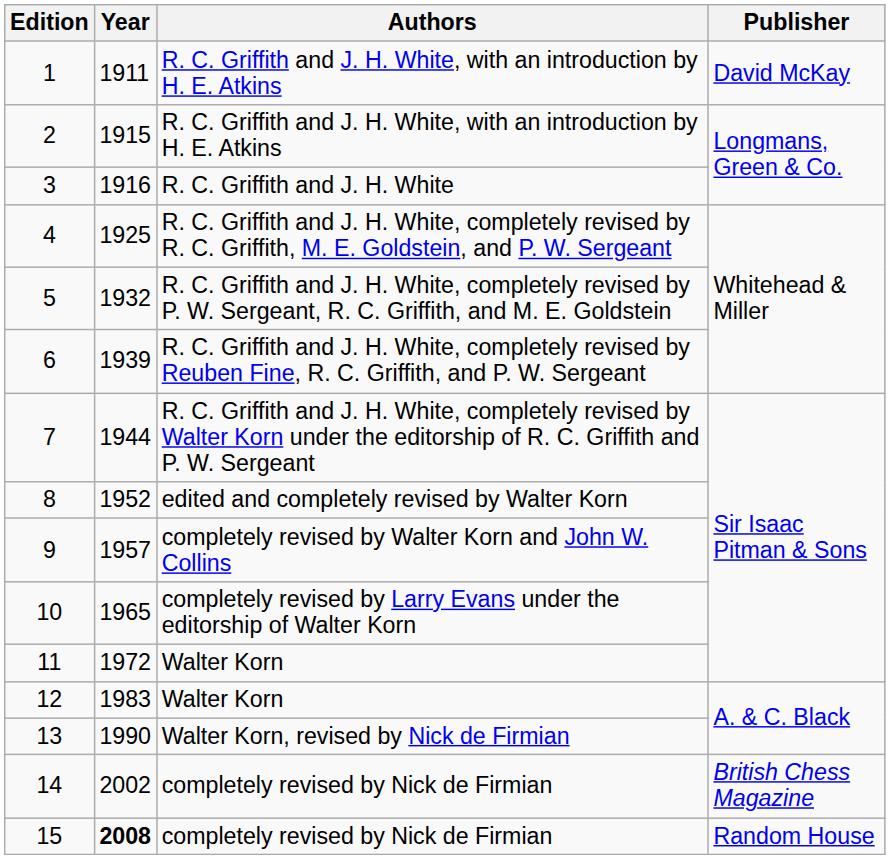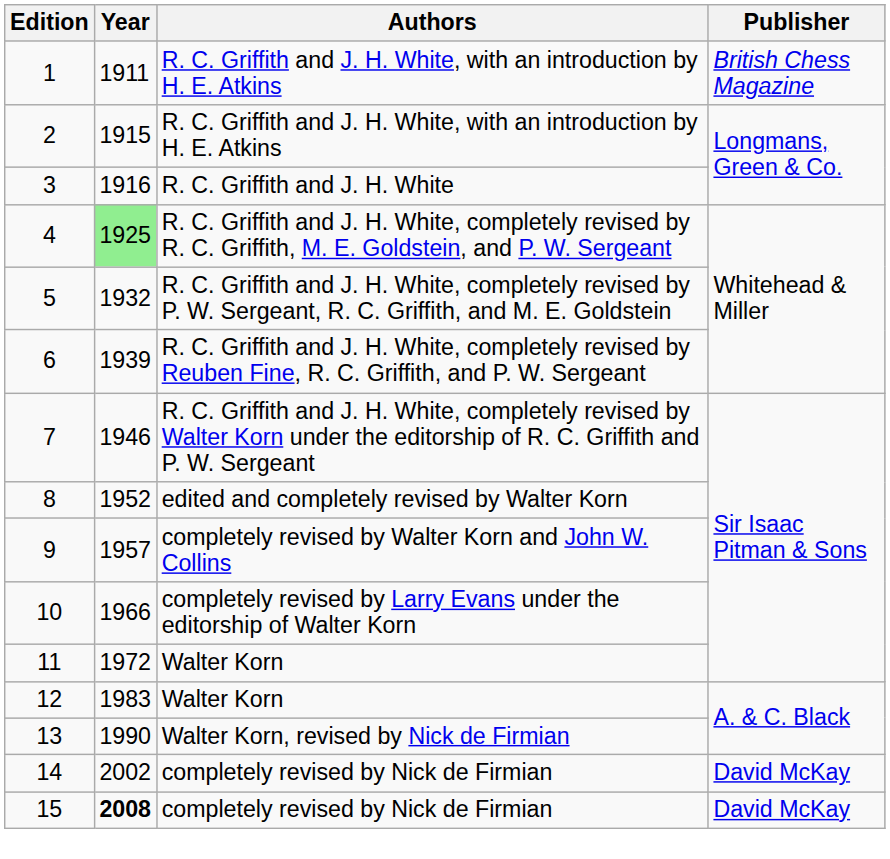 <table class="wikitable">
 <tr>
 <th>Edition</th>
 <th>Year</th>
 <th>Authors</th>
 <th>Publisher</th>
 </tr>
 <tr>
 <td align=center>1</td>
 <td>1911</td>
 <td><a href='#'>R. C. Griffith</a> and <a href='#'>J. H. White</a>, with an introduction by <a href='#'>H. E. Atkins</a></td>
-<td><a href='#'>David McKay</a></td>
+<td><em><a href='#'>British Chess Magazine</a></em></td>
 </tr>
 <tr>
 <td align=center>2</td>
 <td>1915</td>
 <td>R. C. Griffith and J. H. White, with an introduction by H. E. Atkins</td>
 <td rowspan="2"><a href='#'>Longmans, Green & Co.</a></td>
 </tr>
 <tr>
 <td align=center>3</td>
 <td>1916</td>
 <td>R. C. Griffith and J. H. White</td>
 </tr>
 <tr>
 <td align=center>4</td>
-<td>1925</td>
+<td style="background: lightgreen;">1925</td>
 <td>R. C. Griffith and J. H. White, completely revised by R. C. Griffith, <a href='#'>M. E. Goldstein</a>, and <a href='#'>P. W. Sergeant</a></td>
 <td rowspan="3">Whitehead & Miller</td>
 </tr>
 <tr>
 <td align=center>5</td>
 <td>1932</td>
 <td>R. C. Griffith and J. H. White, completely revised by P. W. Sergeant, R. C. Griffith, and M. E. Goldstein</td>
 </tr>
 <tr>
 <td align=center>6</td>
 <td>1939</td>
 <td>R. C. Griffith and J. H. White, completely revised by <a href='#'>Reuben Fine</a>, R. C. Griffith, and P. W. Sergeant</td>
 </tr>
 <tr>
 <td align=center>7</td>
-<td>1944</td>
+<td>1946</td>
 <td>R. C. Griffith and J. H. White, completely revised by <a href='#'>Walter Korn</a> under the editorship of R. C. Griffith and P. W. Sergeant</td>
 <td rowspan="5"><a href='#'>Sir Isaac Pitman & Sons</a></td>
 </tr>
 <tr>
 <td align=center>8</td>
 <td>1952</td>
 <td>edited and completely revised by Walter Korn</td>
 </tr>
 <tr>
 <td align=center>9</td>
 <td>1957</td>
 <td>completely revised by Walter Korn and <a href='#'>John W. Collins</a></td>
 </tr>
 <tr>
 <td align=center>10</td>
-<td>1965</td>
+<td>1966</td>
 <td>completely revised by <a href='#'>Larry Evans</a> under the editorship of Walter Korn</td>
 </tr>
 <tr>
 <td align=center>11</td>
 <td>1972</td>
 <td>Walter Korn</td>
 </tr>
 <tr>
 <td align=center>12</td>
 <td>1983</td>
 <td>Walter Korn</td>
 <td rowspan="2"><a href='#'>A. & C. Black</a></td>
 </tr>
 <tr>
 <td align=center>13</td>
 <td>1990</td>
 <td>Walter Korn, revised by <a href='#'>Nick de Firmian</a></td>
 </tr>
 <tr>
 <td align=center>14</td>
 <td>2002</td>
 <td>completely revised by Nick de Firmian</td>
-<td><em><a href='#'>British Chess Magazine</a></em></td>
+<td><a href='#'>David McKay</a></td>
 </tr>
 <tr>
 <td align=center>15</td>
 <td><strong>2008</strong></td>
 <td>completely revised by Nick de Firmian</td>
-<td><a href='#'>Random House</a></td>
+<td><a href='#'>David McKay</a></td>
 </tr>
 </table>
